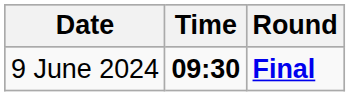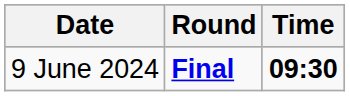 <table class="wikitable">
 <tr>
 <th>Date</th>
+<th>Round</th>
 <th>Time</th>
-<th>Round</th>
 </tr>
 <tr>
 <td>9 June 2024</td>
+<td><strong><a href='#'>Final</a></strong></td>
 <td><strong>09:30</strong></td>
-<td><strong><a href='#'>Final</a></strong></td>
 </tr>
 </table>
